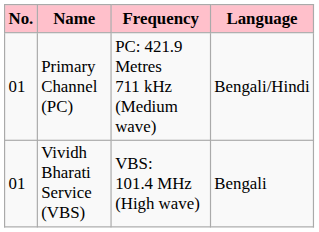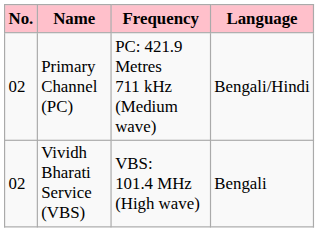 <table class="wikitable"  style="font-size:90%; width:30%;">
 <tr>
 <th style="background:Pink; color:Black; text-align:center;">No.</th>
 <th style="background:Pink; color:Black; text-align:center;">Name</th>
 <th style="background:Pink; color:Black; text-align:center;">Frequency</th>
 <th style="background:Pink; color:Black; text-align:center;">Language</th>
 </tr>
 <tr>
-<td>01</td>
+<td>02</td>
 <td>Primary Channel (PC)</td>
 <td>PC: 421.9 Metres 711 kHz (Medium wave)</td>
 <td>Bengali/Hindi</td>
 </tr>
 <tr>
-<td>01</td>
+<td>02</td>
 <td>Vividh Bharati Service (VBS)</td>
 <td>VBS: 101.4 MHz (High wave)</td>
 <td>Bengali</td>
 </tr>
 </table>
